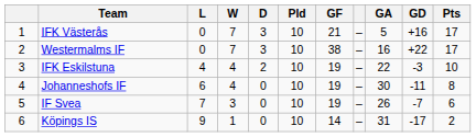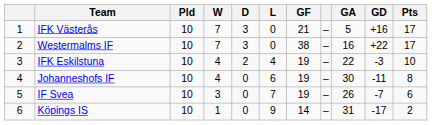 <table class="wikitable" style="text-align: center;">
 <tr>
 <th style="width: 40px;"></th>
 <th style="width: 200px;">Team</th>
-<th style="width: 35px;">L</th>
+<th style="width: 45px;">Pld</th>
 <th style="width: 35px;">W</th>
 <th style="width: 35px;">D</th>
-<th style="width: 45px;">Pld</th>
+<th style="width: 35px;">L</th>
 <th style="width: 45px;">GF</th>
 <th></th>
 <th style="width: 45px;">GA</th>
 <th style="width: 35px;">GD</th>
 <th style="width: 45px;">Pts</th>
 </tr>
 <tr>
 <td>1</td>
 <td style="text-align: left;"><a href='#'>IFK Västerås</a></td>
-<td>0</td>
+<td>10</td>
 <td>7</td>
 <td>3</td>
-<td>10</td>
+<td>0</td>
 <td>21</td>
 <td>–</td>
 <td>5</td>
 <td>+16</td>
 <td>17</td>
 </tr>
 <tr>
 <td>2</td>
 <td style="text-align: left;"><a href='#'>Westermalms IF</a></td>
-<td>0</td>
+<td>10</td>
 <td>7</td>
 <td>3</td>
-<td>10</td>
+<td>0</td>
 <td>38</td>
 <td>–</td>
 <td>16</td>
 <td>+22</td>
 <td>17</td>
 </tr>
 <tr>
 <td>3</td>
 <td style="text-align: left;"><a href='#'>IFK Eskilstuna</a></td>
-<td>4</td>
+<td>10</td>
 <td>4</td>
 <td>2</td>
-<td>10</td>
+<td>4</td>
 <td>19</td>
 <td>–</td>
 <td>22</td>
 <td>-3</td>
 <td>10</td>
 </tr>
 <tr>
 <td>4</td>
 <td style="text-align: left;"><a href='#'>Johanneshofs IF</a></td>
-<td>6</td>
+<td>10</td>
 <td>4</td>
 <td>0</td>
-<td>10</td>
+<td>6</td>
 <td>19</td>
 <td>–</td>
 <td>30</td>
 <td>-11</td>
 <td>8</td>
 </tr>
 <tr>
 <td>5</td>
 <td style="text-align: left;"><a href='#'>IF Svea</a></td>
-<td>7</td>
+<td>10</td>
 <td>3</td>
 <td>0</td>
-<td>10</td>
+<td>7</td>
 <td>19</td>
 <td>–</td>
 <td>26</td>
 <td>-7</td>
 <td>6</td>
 </tr>
 <tr>
 <td>6</td>
 <td style="text-align: left;"><a href='#'>Köpings IS</a></td>
-<td>9</td>
+<td>10</td>
 <td>1</td>
 <td>0</td>
-<td>10</td>
+<td>9</td>
 <td>14</td>
 <td>–</td>
 <td>31</td>
 <td>-17</td>
 <td>2</td>
 </tr>
 </table>
